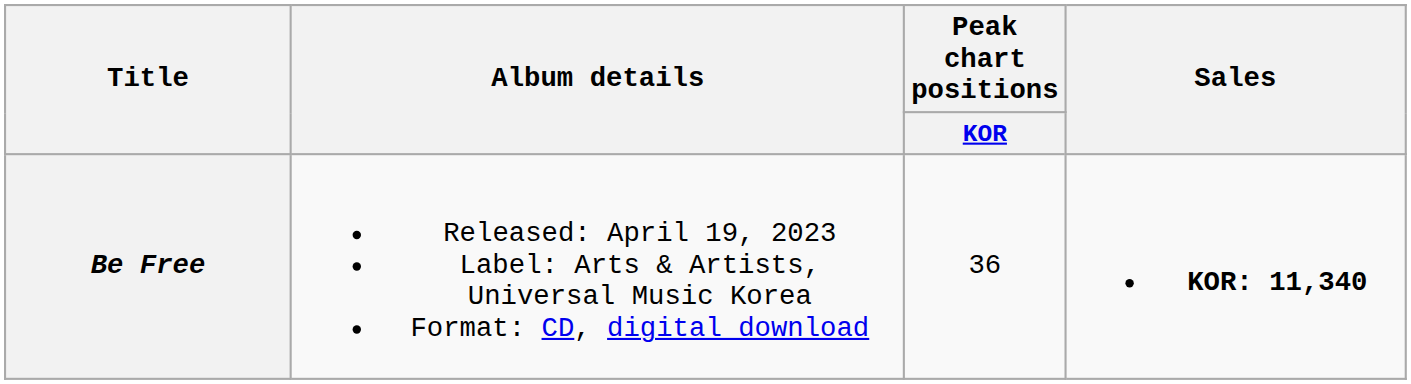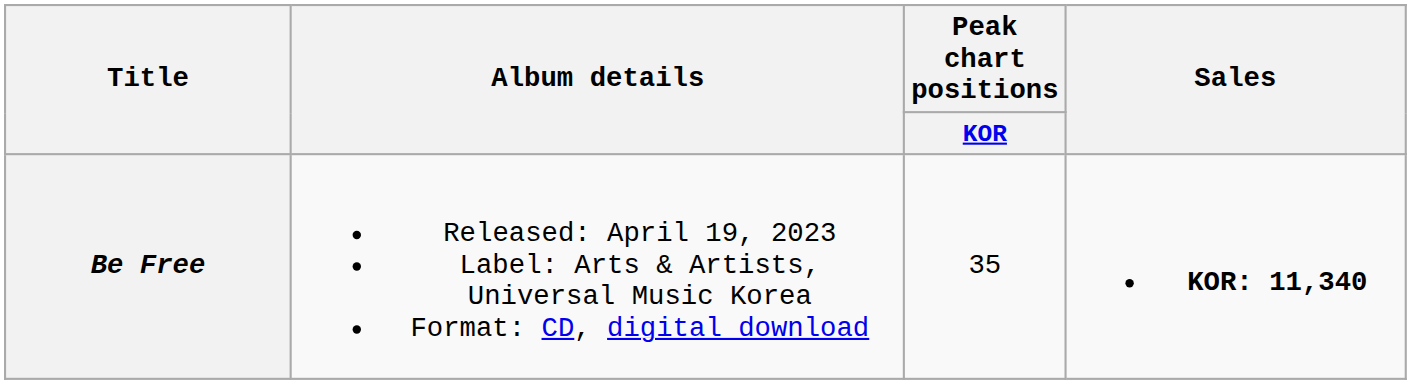 <table class="wikitable plainrowheaders" style="text-align:center;">
 <tr>
 <th rowspan="2" style="width:10em;">Title</th>
 <th rowspan="2" style="width:22em;">Album details</th>
 <th colspan="1">Peak chart positions</th>
 <th rowspan="2" style="width:12em;">Sales</th>
 </tr>
 <tr>
 <th style="width:2.5em;font-size:90%;"><a href='#'>KOR</a><br></th>
 </tr>
 <tr>
 <th scope="row"><em>Be Free</em></th>
 <td><br><ul><li>Released: April 19, 2023</li><li>Label: Arts & Artists, Universal Music Korea</li><li>Format: <a href='#'>CD</a>, <a href='#'>digital download</a></li></ul></td>
-<td>36</td>
+<td>35</td>
 <td><strong><br><ul><li>KOR: 11,340</li></ul></strong></td>
 </tr>
 </table>
